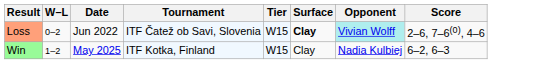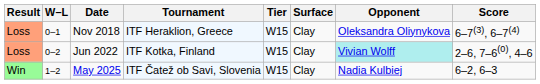 <table class="sortable wikitable">
 <tr>
 <th>Result</th>
 <th class="unsortable">W–L</th>
 <th>Date</th>
 <th>Tournament</th>
 <th>Tier</th>
 <th>Surface</th>
 <th>Opponent</th>
 <th class="unsortable">Score</th>
 </tr>
 <tr>
 <td style="background:#ffa07a">Loss</td>
+<td><small>0–1</small></td>
+<td>Nov 2018</td>
+<td style="background:#f0f8ff;">ITF Heraklion, Greece</td>
+<td style="background:#f0f8ff;">W15</td>
+<td>Clay</td>
+<td> <a href='#'>Oleksandra Oliynykova</a></td>
+<td>6–7<sup>(3)</sup>, 6–7<sup>(4)</sup></td>
+</tr>
+<tr>
+<td style="background:#ffa07a">Loss</td>
 <td><small>0–2</small></td>
 <td>Jun 2022</td>
-<td style="background:#f0f8ff;">ITF Čatež ob Savi, Slovenia</td>
+<td style="background:#f0f8ff;">ITF Kotka, Finland</td>
 <td style="background:#f0f8ff;">W15</td>
-<td><strong>Clay</strong></td>
+<td>Clay</td>
 <td style="background: paleturquoise;"> <a href='#'>Vivian Wolff</a></td>
 <td>2–6, 7–6<sup>(0)</sup>, 4–6</td>
 </tr>
 <tr>
 <td style="background:#98FB98;">Win</td>
 <td><small>1–2</small></td>
 <td><a href='#'>May 2025</a></td>
-<td style="background:#f0f8ff;">ITF Kotka, Finland</td>
+<td style="background:#f0f8ff;">ITF Čatež ob Savi, Slovenia</td>
 <td style="background:#f0f8ff;">W15</td>
 <td>Clay</td>
 <td> <a href='#'>Nadia Kulbiej</a></td>
 <td>6–2, 6–3</td>
 </tr>
 </table>
